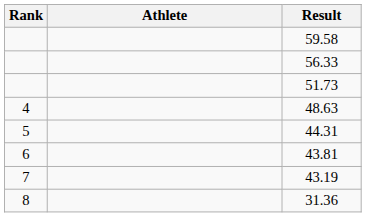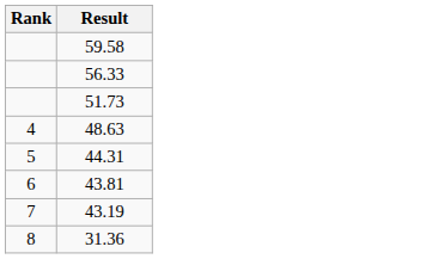 <table class=wikitable style="text-align:center">
 <tr>
 <th width=40>Rank</th>
-<th width=250>Athlete</th>
 <th width=80>Result</th>
 </tr>
 <tr>
 <td></td>
-<td align=left></td>
 <td>59.58</td>
 </tr>
 <tr>
 <td></td>
-<td align=left></td>
 <td>56.33</td>
 </tr>
 <tr>
 <td></td>
-<td align=left></td>
 <td>51.73</td>
 </tr>
 <tr>
 <td>4</td>
-<td align=left></td>
 <td>48.63</td>
 </tr>
 <tr>
 <td>5</td>
-<td align=left></td>
 <td>44.31</td>
 </tr>
 <tr>
 <td>6</td>
-<td align=left></td>
 <td>43.81</td>
 </tr>
 <tr>
 <td>7</td>
-<td align=left></td>
 <td>43.19</td>
 </tr>
 <tr>
 <td>8</td>
-<td align=left></td>
 <td>31.36</td>
 </tr>
 </table>
